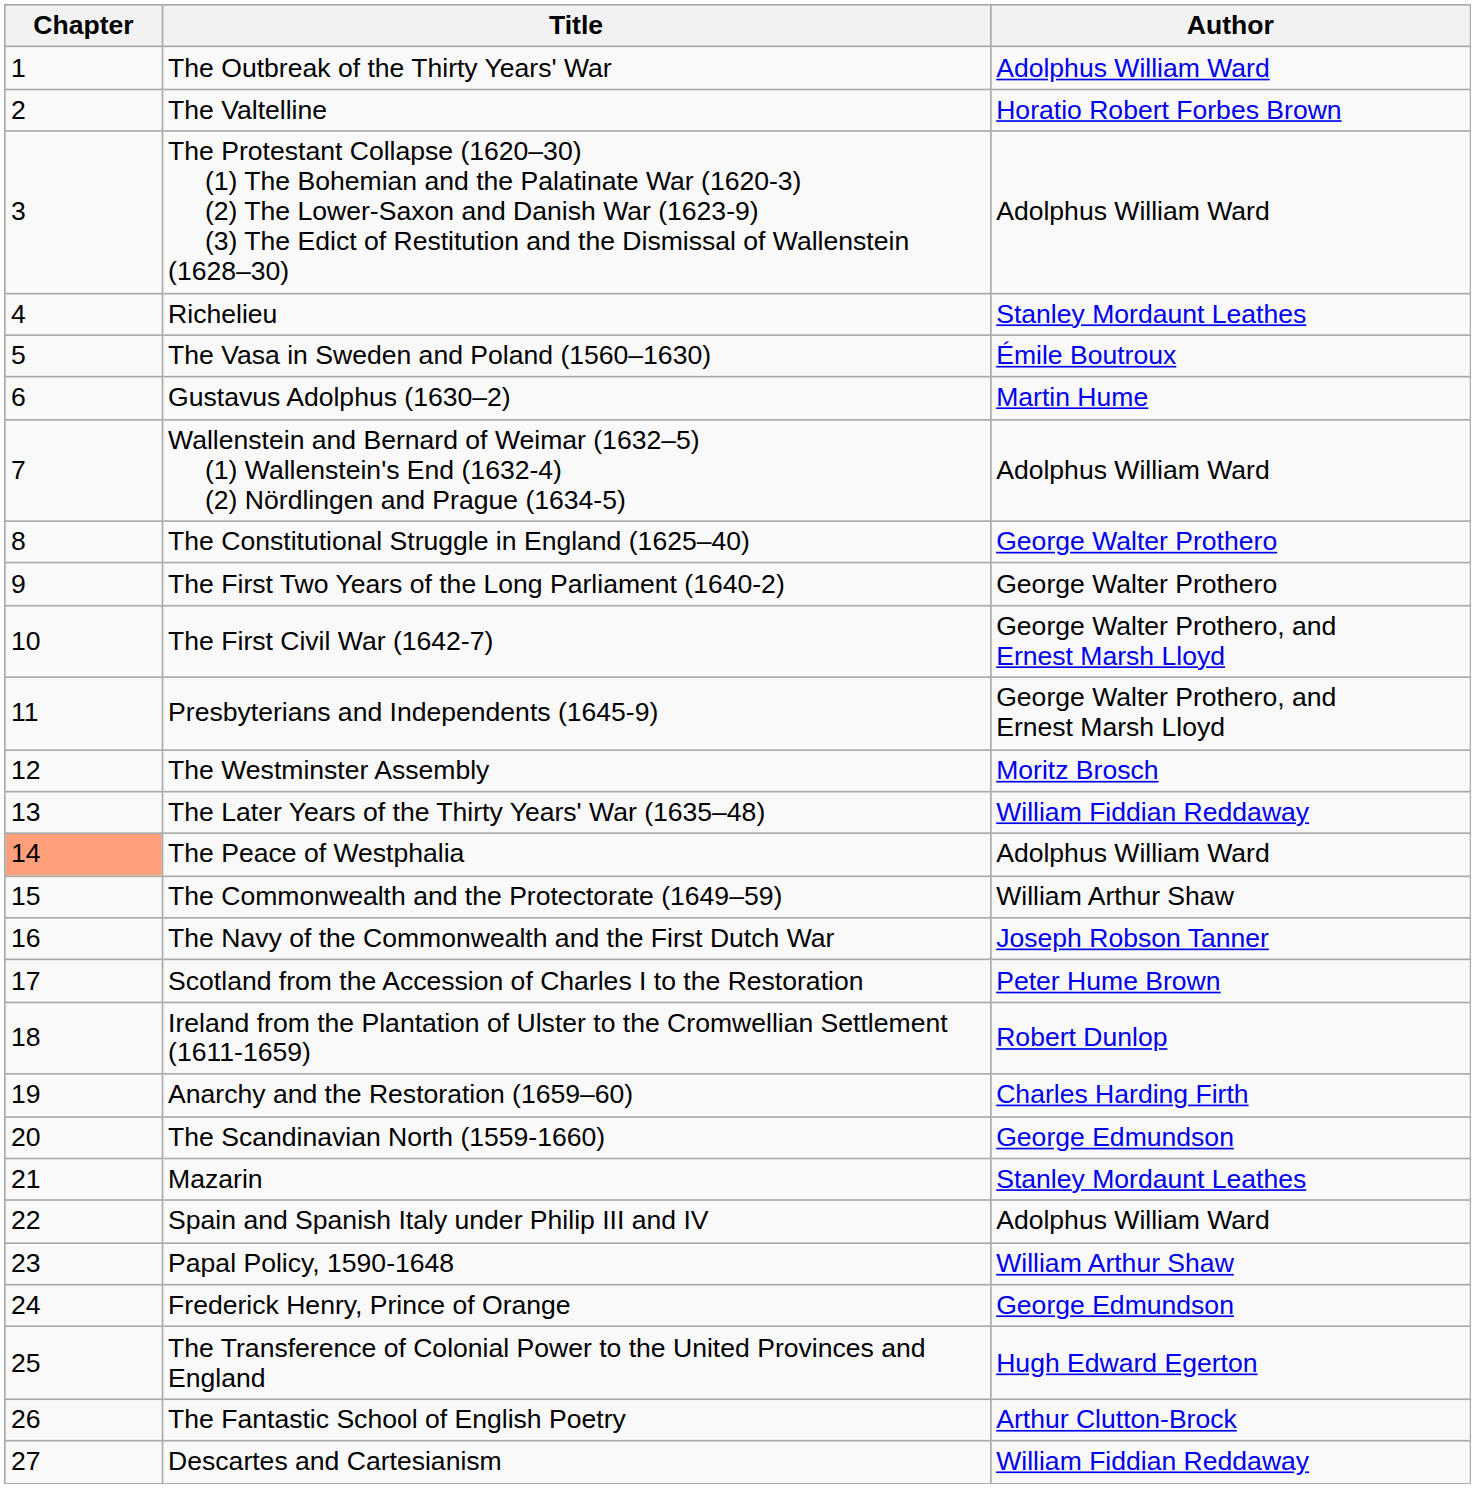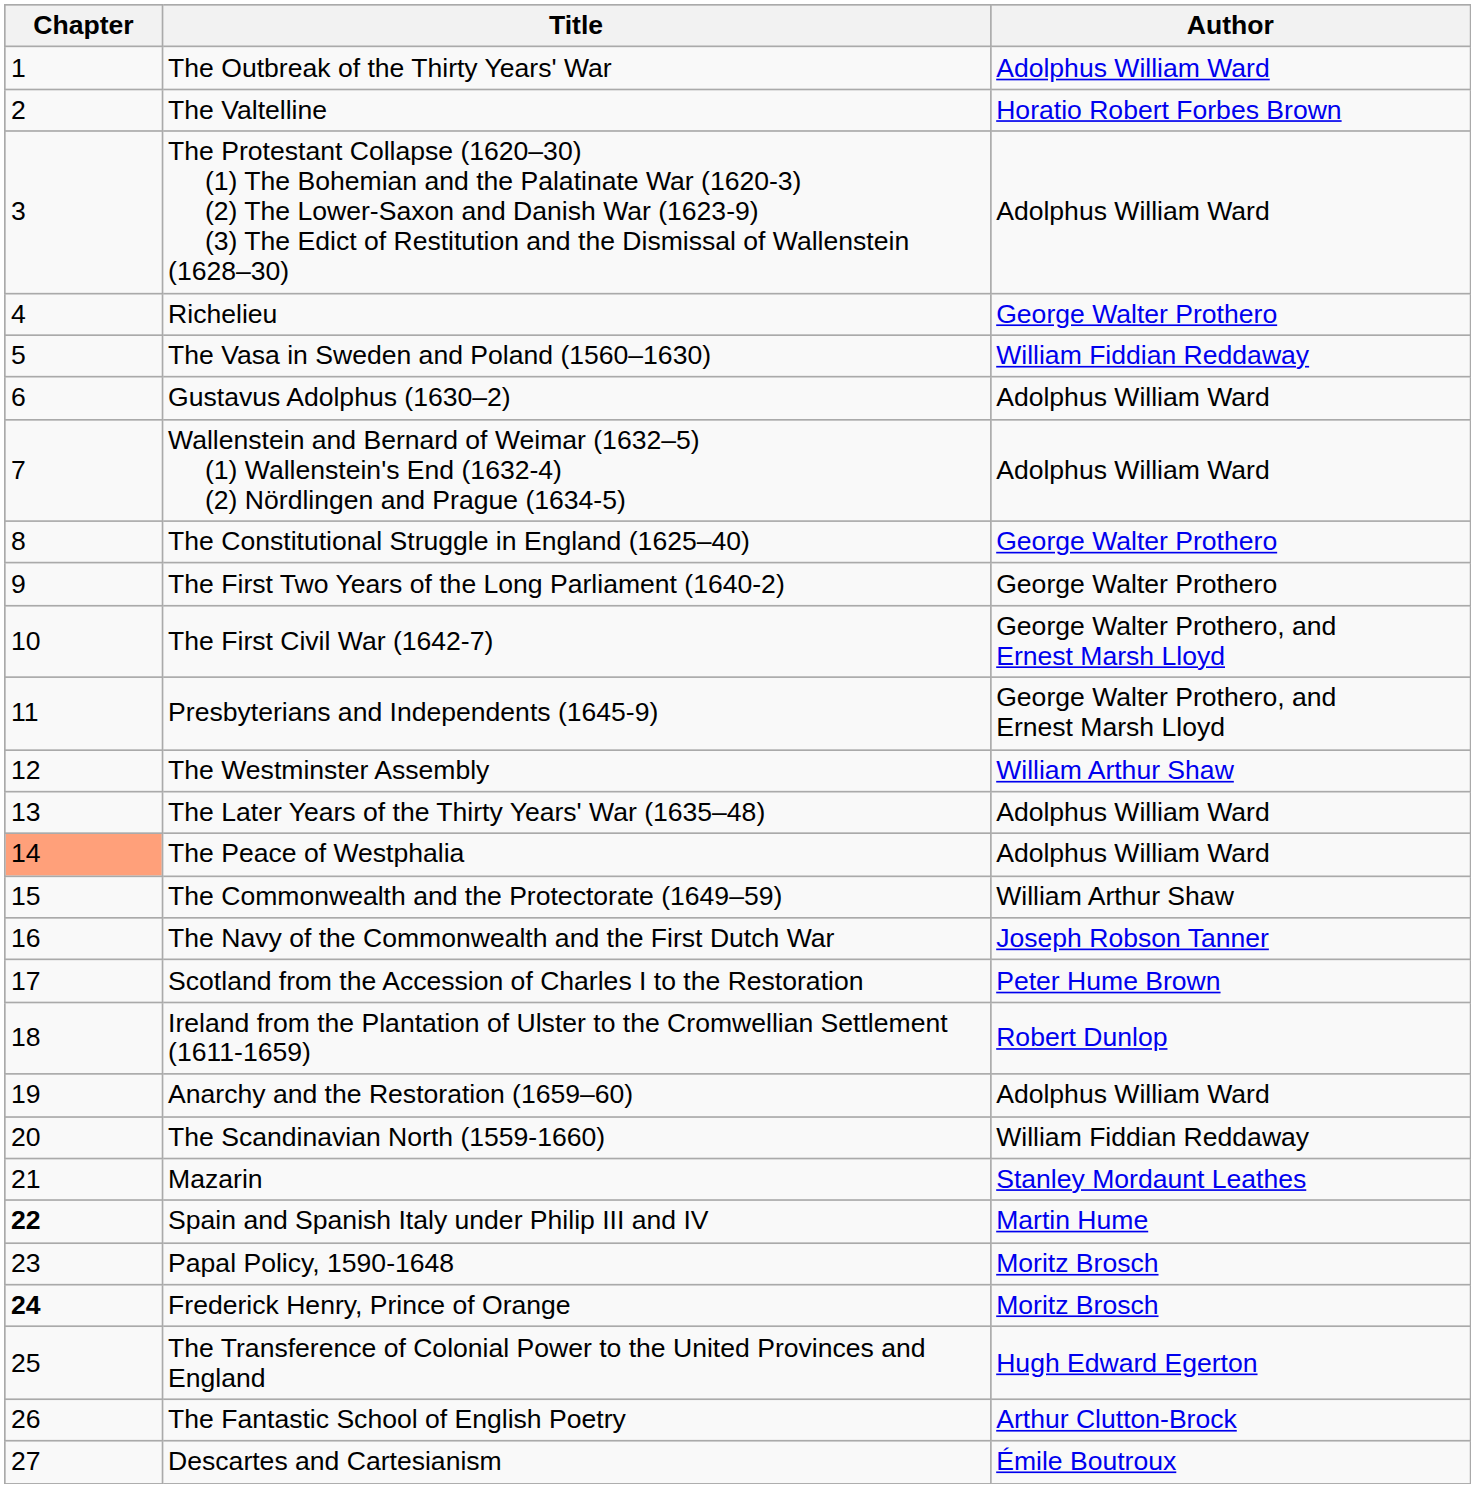 <table class=wikitable width=100%>
 <tr>
 <th width=10>Chapter</th>
 <th width=350>Title</th>
 <th width=200>Author</th>
 </tr>
 <tr>
 <td>1</td>
 <td>The Outbreak of the Thirty Years' War</td>
 <td><a href='#'>Adolphus William Ward</a></td>
 </tr>
 <tr>
 <td>2</td>
 <td>The Valtelline</td>
 <td><a href='#'>Horatio Robert Forbes Brown</a></td>
 </tr>
 <tr>
 <td>3</td>
 <td>The Protestant Collapse (1620–30)<br>     (1) The Bohemian and the Palatinate War (1620-3)<br>     (2) The Lower-Saxon and Danish War (1623-9)<br>     (3) The Edict of Restitution and the Dismissal of Wallenstein (1628–30)</td>
 <td>Adolphus William Ward</td>
 </tr>
 <tr>
 <td>4</td>
 <td>Richelieu</td>
-<td><a href='#'>Stanley Mordaunt Leathes</a></td>
+<td><a href='#'>George Walter Prothero</a></td>
 </tr>
 <tr>
 <td>5</td>
 <td>The Vasa in Sweden and Poland (1560–1630)</td>
-<td><a href='#'>Émile Boutroux</a></td>
+<td><a href='#'>William Fiddian Reddaway</a></td>
 </tr>
 <tr>
 <td>6</td>
 <td>Gustavus Adolphus (1630–2)</td>
-<td><a href='#'>Martin Hume</a></td>
+<td>Adolphus William Ward</td>
 </tr>
 <tr>
 <td>7</td>
 <td>Wallenstein and Bernard of Weimar (1632–5)<br>     (1) Wallenstein's End (1632-4)<br>     (2) Nördlingen and Prague (1634-5)</td>
 <td>Adolphus William Ward</td>
 </tr>
 <tr>
 <td>8</td>
 <td>The Constitutional Struggle in England (1625–40)</td>
 <td><a href='#'>George Walter Prothero</a></td>
 </tr>
 <tr>
 <td>9</td>
 <td>The First Two Years of the Long Parliament (1640-2)</td>
 <td>George Walter Prothero</td>
 </tr>
 <tr>
 <td>10</td>
 <td>The First Civil War (1642-7)</td>
 <td>George Walter Prothero, and<br><a href='#'>Ernest Marsh Lloyd</a></td>
 </tr>
 <tr>
 <td>11</td>
 <td>Presbyterians and Independents (1645-9)</td>
 <td>George Walter Prothero, and<br>Ernest Marsh Lloyd</td>
 </tr>
 <tr>
 <td>12</td>
 <td>The Westminster Assembly</td>
-<td><a href='#'>Moritz Brosch</a></td>
+<td><a href='#'>William Arthur Shaw</a></td>
 </tr>
 <tr>
 <td>13</td>
 <td>The Later Years of the Thirty Years' War (1635–48)</td>
-<td><a href='#'>William Fiddian Reddaway</a></td>
+<td>Adolphus William Ward</td>
 </tr>
 <tr>
 <td style="background: lightsalmon;">14</td>
 <td>The Peace of Westphalia</td>
 <td>Adolphus William Ward</td>
 </tr>
 <tr>
 <td>15</td>
 <td>The Commonwealth and the Protectorate (1649–59)</td>
 <td>William Arthur Shaw</td>
 </tr>
 <tr>
 <td>16</td>
 <td>The Navy of the Commonwealth and the First Dutch War</td>
 <td><a href='#'>Joseph Robson Tanner</a></td>
 </tr>
 <tr>
 <td>17</td>
 <td>Scotland from the Accession of Charles I to the Restoration</td>
 <td><a href='#'>Peter Hume Brown</a></td>
 </tr>
 <tr>
 <td>18</td>
 <td>Ireland from the Plantation of Ulster to the Cromwellian Settlement (1611-1659)</td>
 <td><a href='#'>Robert Dunlop</a></td>
 </tr>
 <tr>
 <td>19</td>
 <td>Anarchy and the Restoration (1659–60)</td>
-<td><a href='#'>Charles Harding Firth</a></td>
+<td>Adolphus William Ward</td>
 </tr>
 <tr>
 <td>20</td>
 <td>The Scandinavian North (1559-1660)</td>
-<td><a href='#'>George Edmundson</a></td>
+<td>William Fiddian Reddaway</td>
 </tr>
 <tr>
 <td>21</td>
 <td>Mazarin</td>
 <td><a href='#'>Stanley Mordaunt Leathes</a></td>
 </tr>
 <tr>
-<td>22</td>
+<td><strong>22</strong></td>
 <td>Spain and Spanish Italy under Philip III and IV</td>
-<td>Adolphus William Ward</td>
+<td><a href='#'>Martin Hume</a></td>
 </tr>
 <tr>
 <td>23</td>
 <td>Papal Policy, 1590-1648</td>
-<td><a href='#'>William Arthur Shaw</a></td>
+<td><a href='#'>Moritz Brosch</a></td>
 </tr>
 <tr>
-<td>24</td>
+<td><strong>24</strong></td>
 <td>Frederick Henry, Prince of Orange</td>
-<td><a href='#'>George Edmundson</a></td>
+<td><a href='#'>Moritz Brosch</a></td>
 </tr>
 <tr>
 <td>25</td>
 <td>The Transference of Colonial Power to the United Provinces and England</td>
 <td><a href='#'>Hugh Edward Egerton</a></td>
 </tr>
 <tr>
 <td>26</td>
 <td>The Fantastic School of English Poetry</td>
 <td><a href='#'>Arthur Clutton-Brock</a></td>
 </tr>
 <tr>
 <td>27</td>
 <td>Descartes and Cartesianism</td>
-<td><a href='#'>William Fiddian Reddaway</a></td>
+<td><a href='#'>Émile Boutroux</a></td>
 </tr>
 </table>
